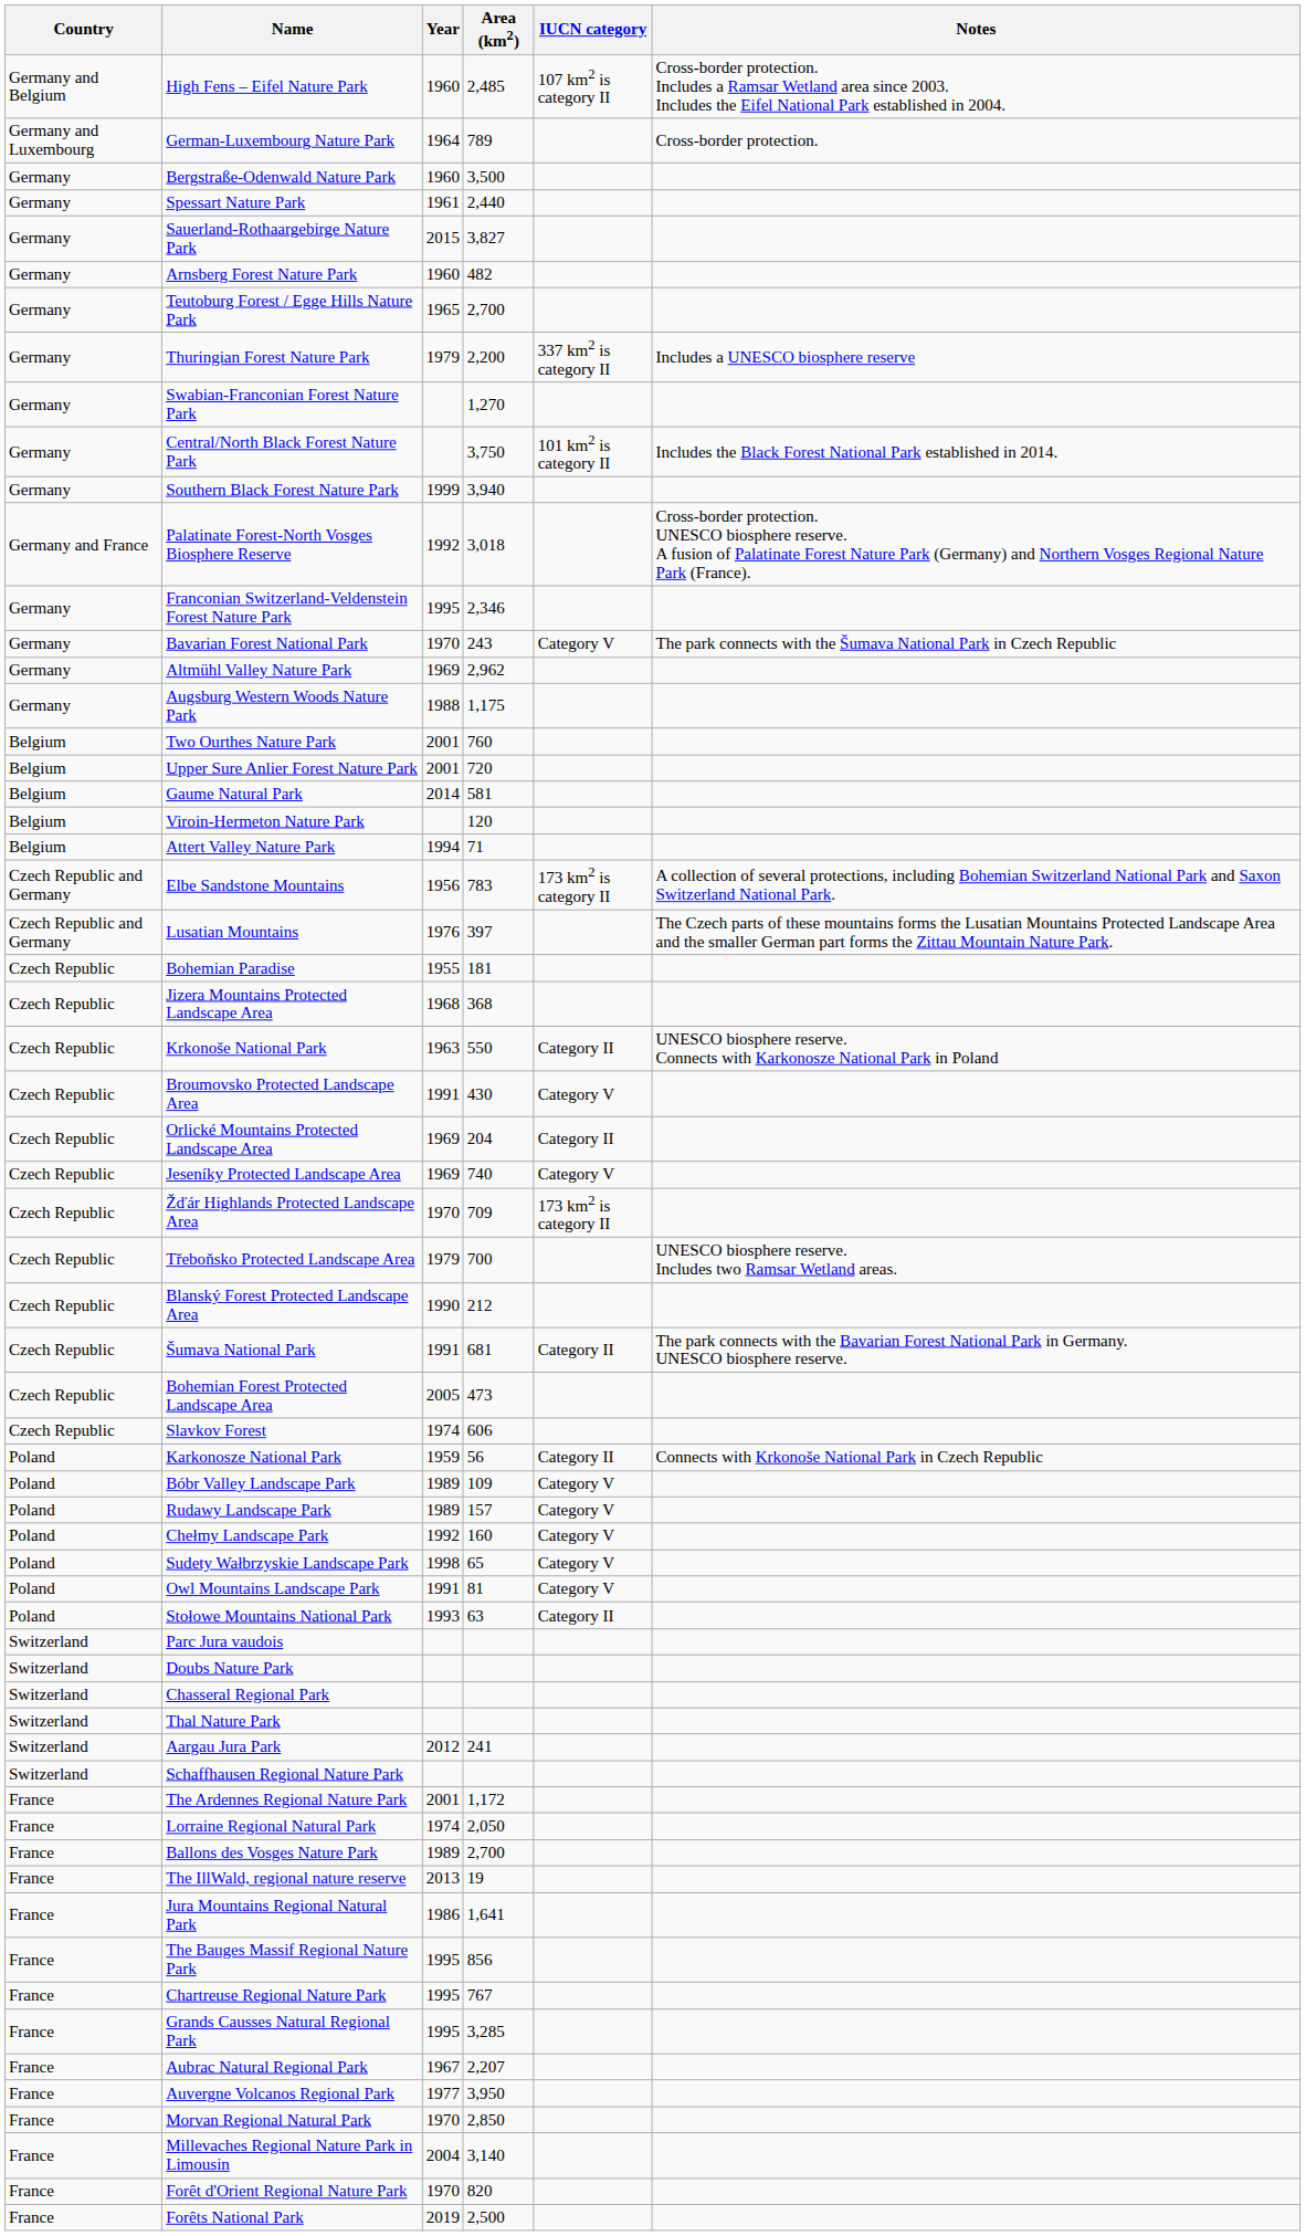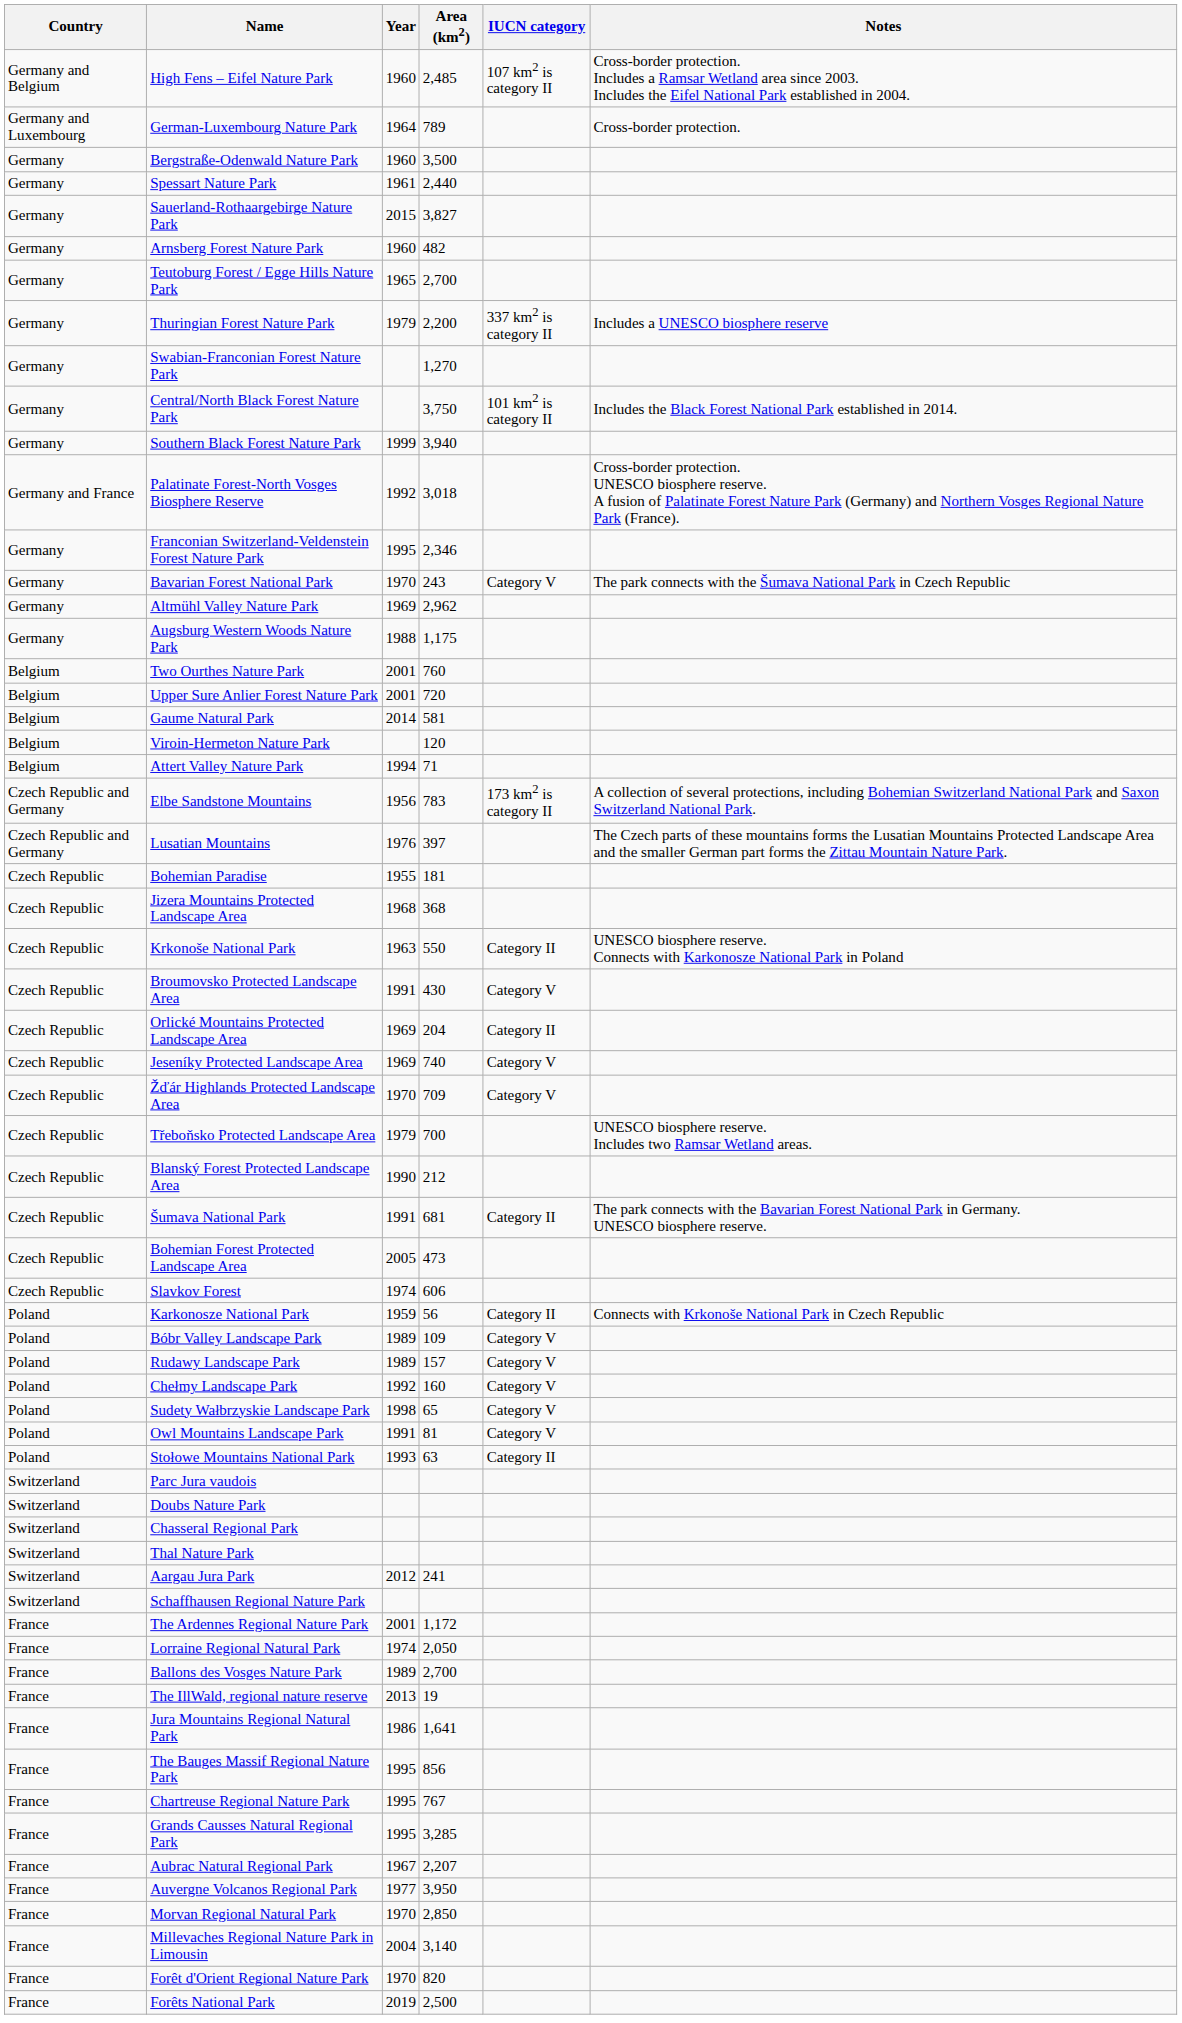 <table class="wikitable sortable">
 <tr>
 <th>Country</th>
 <th>Name<br></th>
 <th>Year<br></th>
 <th>Area (km<sup>2</sup>)<br></th>
 <th><a href='#'>IUCN category</a><br></th>
 <th class="unsortable">Notes</th>
 </tr>
 <tr>
 <td>Germany and Belgium</td>
 <td><a href='#'>High Fens – Eifel Nature Park</a></td>
 <td>1960</td>
 <td>2,485</td>
 <td>107 km<sup>2</sup> is category II</td>
 <td>Cross-border protection.<br>Includes a <a href='#'>Ramsar Wetland</a> area since 2003.<br>Includes the <a href='#'>Eifel National Park</a> established in 2004.</td>
 </tr>
 <tr>
 <td>Germany and Luxembourg</td>
 <td><a href='#'>German-Luxembourg Nature Park</a></td>
 <td>1964</td>
 <td>789</td>
 <td></td>
 <td>Cross-border protection.</td>
 </tr>
 <tr>
 <td>Germany</td>
 <td><a href='#'>Bergstraße-Odenwald Nature Park</a></td>
 <td>1960</td>
 <td>3,500</td>
 <td></td>
 <td></td>
 </tr>
 <tr>
 <td>Germany</td>
 <td><a href='#'>Spessart Nature Park</a></td>
 <td>1961</td>
 <td>2,440</td>
 <td></td>
 <td></td>
 </tr>
 <tr>
 <td>Germany</td>
 <td><a href='#'>Sauerland-Rothaargebirge Nature Park</a></td>
 <td>2015</td>
 <td>3,827</td>
 <td></td>
 <td></td>
 </tr>
 <tr>
 <td>Germany</td>
 <td><a href='#'>Arnsberg Forest Nature Park</a></td>
 <td>1960</td>
 <td>482</td>
 <td></td>
 <td></td>
 </tr>
 <tr>
 <td>Germany</td>
 <td><a href='#'>Teutoburg Forest / Egge Hills Nature Park</a></td>
 <td>1965</td>
 <td>2,700</td>
 <td></td>
 <td></td>
 </tr>
 <tr>
 <td>Germany</td>
 <td><a href='#'>Thuringian Forest Nature Park</a></td>
 <td>1979</td>
 <td>2,200</td>
 <td>337 km<sup>2</sup> is category II</td>
 <td>Includes a <a href='#'>UNESCO biosphere reserve</a></td>
 </tr>
 <tr>
 <td>Germany</td>
 <td><a href='#'>Swabian-Franconian Forest Nature Park</a></td>
 <td></td>
 <td>1,270</td>
 <td></td>
 <td></td>
 </tr>
 <tr>
 <td>Germany</td>
 <td><a href='#'>Central/North Black Forest Nature Park</a></td>
 <td></td>
 <td>3,750</td>
 <td>101 km<sup>2</sup> is category II</td>
 <td>Includes the <a href='#'>Black Forest National Park</a> established in 2014.</td>
 </tr>
 <tr>
 <td>Germany</td>
 <td><a href='#'>Southern Black Forest Nature Park</a></td>
 <td>1999</td>
 <td>3,940</td>
 <td></td>
 <td></td>
 </tr>
 <tr>
 <td>Germany and France</td>
 <td><a href='#'>Palatinate Forest-North Vosges Biosphere Reserve</a></td>
 <td>1992</td>
 <td>3,018</td>
 <td></td>
 <td>Cross-border protection.<br>UNESCO biosphere reserve.<br>A fusion of <a href='#'>Palatinate Forest Nature Park</a> (Germany) and <a href='#'>Northern Vosges Regional Nature Park</a> (France).</td>
 </tr>
 <tr>
 <td>Germany</td>
 <td><a href='#'>Franconian Switzerland-Veldenstein Forest Nature Park</a></td>
 <td>1995</td>
 <td>2,346</td>
 <td></td>
 <td></td>
 </tr>
 <tr>
 <td>Germany</td>
 <td><a href='#'>Bavarian Forest National Park</a></td>
 <td>1970</td>
 <td>243</td>
 <td>Category V</td>
 <td>The park connects with the <a href='#'>Šumava National Park</a> in Czech Republic</td>
 </tr>
 <tr>
 <td>Germany</td>
 <td><a href='#'>Altmühl Valley Nature Park</a></td>
 <td>1969</td>
 <td>2,962</td>
 <td></td>
 <td></td>
 </tr>
 <tr>
 <td>Germany</td>
 <td><a href='#'>Augsburg Western Woods Nature Park</a></td>
 <td>1988</td>
 <td>1,175</td>
 <td></td>
 <td></td>
 </tr>
 <tr>
 <td>Belgium</td>
 <td><a href='#'>Two Ourthes Nature Park</a></td>
 <td>2001</td>
 <td>760</td>
 <td></td>
 <td></td>
 </tr>
 <tr>
 <td>Belgium</td>
 <td><a href='#'>Upper Sure Anlier Forest Nature Park</a></td>
 <td>2001</td>
 <td>720</td>
 <td></td>
 <td></td>
 </tr>
 <tr>
 <td>Belgium</td>
 <td><a href='#'>Gaume Natural Park</a></td>
 <td>2014</td>
 <td>581</td>
 <td></td>
 <td></td>
 </tr>
 <tr>
 <td>Belgium</td>
 <td><a href='#'>Viroin-Hermeton Nature Park</a></td>
 <td></td>
 <td>120</td>
 <td></td>
 <td></td>
 </tr>
 <tr>
 <td>Belgium</td>
 <td><a href='#'>Attert Valley Nature Park</a></td>
 <td>1994</td>
 <td>71</td>
 <td></td>
 <td></td>
 </tr>
 <tr>
 <td>Czech Republic and Germany</td>
 <td><a href='#'>Elbe Sandstone Mountains</a></td>
 <td>1956</td>
 <td>783</td>
 <td>173 km<sup>2</sup> is category II</td>
 <td>A collection of several protections, including <a href='#'>Bohemian Switzerland National Park</a> and <a href='#'>Saxon Switzerland National Park</a>.</td>
 </tr>
 <tr>
 <td>Czech Republic and Germany</td>
 <td><a href='#'>Lusatian Mountains</a></td>
 <td>1976</td>
 <td>397</td>
 <td></td>
 <td>The Czech parts of these mountains forms the Lusatian Mountains Protected Landscape Area and the smaller German part forms the <a href='#'>Zittau Mountain Nature Park</a>.</td>
 </tr>
 <tr>
 <td>Czech Republic</td>
 <td><a href='#'>Bohemian Paradise</a></td>
 <td>1955</td>
 <td>181</td>
 <td></td>
 <td></td>
 </tr>
 <tr>
 <td>Czech Republic</td>
 <td><a href='#'>Jizera Mountains Protected Landscape Area</a></td>
 <td>1968</td>
 <td>368</td>
 <td></td>
 <td></td>
 </tr>
 <tr>
 <td>Czech Republic</td>
 <td><a href='#'>Krkonoše National Park</a></td>
 <td>1963</td>
 <td>550</td>
 <td>Category II</td>
 <td>UNESCO biosphere reserve.<br>Connects with <a href='#'>Karkonosze National Park</a> in Poland</td>
 </tr>
 <tr>
 <td>Czech Republic</td>
 <td><a href='#'>Broumovsko Protected Landscape Area</a></td>
 <td>1991</td>
 <td>430</td>
 <td>Category V</td>
 <td></td>
 </tr>
 <tr>
 <td>Czech Republic</td>
 <td><a href='#'>Orlické Mountains Protected Landscape Area</a></td>
 <td>1969</td>
 <td>204</td>
 <td>Category II</td>
 <td></td>
 </tr>
 <tr>
 <td>Czech Republic</td>
 <td><a href='#'>Jeseníky Protected Landscape Area</a></td>
 <td>1969</td>
 <td>740</td>
 <td>Category V</td>
 <td></td>
 </tr>
 <tr>
 <td>Czech Republic</td>
 <td><a href='#'>Žďár Highlands Protected Landscape Area</a></td>
 <td>1970</td>
 <td>709</td>
-<td>173 km<sup>2</sup> is category II</td>
+<td>Category V</td>
 <td></td>
 </tr>
 <tr>
 <td>Czech Republic</td>
 <td><a href='#'>Třeboňsko Protected Landscape Area</a></td>
 <td>1979</td>
 <td>700</td>
 <td></td>
 <td>UNESCO biosphere reserve.<br>Includes two <a href='#'>Ramsar Wetland</a> areas.</td>
 </tr>
 <tr>
 <td>Czech Republic</td>
 <td><a href='#'>Blanský Forest Protected Landscape Area</a></td>
 <td>1990</td>
 <td>212</td>
 <td></td>
 <td></td>
 </tr>
 <tr>
 <td>Czech Republic</td>
 <td><a href='#'>Šumava National Park</a></td>
 <td>1991</td>
 <td>681</td>
 <td>Category II</td>
 <td>The park connects with the <a href='#'>Bavarian Forest National Park</a> in Germany.<br>UNESCO biosphere reserve.</td>
 </tr>
 <tr>
 <td>Czech Republic</td>
 <td><a href='#'>Bohemian Forest Protected Landscape Area</a></td>
 <td>2005</td>
 <td>473</td>
 <td></td>
 <td></td>
 </tr>
 <tr>
 <td>Czech Republic</td>
 <td><a href='#'>Slavkov Forest</a></td>
 <td>1974</td>
 <td>606</td>
 <td></td>
 <td></td>
 </tr>
 <tr>
 <td>Poland</td>
 <td><a href='#'>Karkonosze National Park</a></td>
 <td>1959</td>
 <td>56</td>
 <td>Category II</td>
 <td>Connects with <a href='#'>Krkonoše National Park</a> in Czech Republic</td>
 </tr>
 <tr>
 <td>Poland</td>
 <td><a href='#'>Bóbr Valley Landscape Park</a></td>
 <td>1989</td>
 <td>109</td>
 <td>Category V</td>
 <td></td>
 </tr>
 <tr>
 <td>Poland</td>
 <td><a href='#'>Rudawy Landscape Park</a></td>
 <td>1989</td>
 <td>157</td>
 <td>Category V</td>
 <td></td>
 </tr>
 <tr>
 <td>Poland</td>
 <td><a href='#'>Chełmy Landscape Park</a></td>
 <td>1992</td>
 <td>160</td>
 <td>Category V</td>
 <td></td>
 </tr>
 <tr>
 <td>Poland</td>
 <td><a href='#'>Sudety Wałbrzyskie Landscape Park</a></td>
 <td>1998</td>
 <td>65</td>
 <td>Category V</td>
 <td></td>
 </tr>
 <tr>
 <td>Poland</td>
 <td><a href='#'>Owl Mountains Landscape Park</a></td>
 <td>1991</td>
 <td>81</td>
 <td>Category V</td>
 <td></td>
 </tr>
 <tr>
 <td>Poland</td>
 <td><a href='#'>Stołowe Mountains National Park</a></td>
 <td>1993</td>
 <td>63</td>
 <td>Category II</td>
 <td></td>
 </tr>
 <tr>
 <td>Switzerland</td>
 <td><a href='#'>Parc Jura vaudois</a></td>
 <td></td>
 <td></td>
 <td></td>
 <td></td>
 </tr>
 <tr>
 <td>Switzerland</td>
 <td><a href='#'>Doubs Nature Park</a></td>
 <td></td>
 <td></td>
 <td></td>
 <td></td>
 </tr>
 <tr>
 <td>Switzerland</td>
 <td><a href='#'>Chasseral Regional Park</a></td>
 <td></td>
 <td></td>
 <td></td>
 <td></td>
 </tr>
 <tr>
 <td>Switzerland</td>
 <td><a href='#'>Thal Nature Park</a></td>
 <td></td>
 <td></td>
 <td></td>
 <td></td>
 </tr>
 <tr>
 <td>Switzerland</td>
 <td><a href='#'>Aargau Jura Park</a></td>
 <td>2012</td>
 <td>241</td>
 <td></td>
 <td></td>
 </tr>
 <tr>
 <td>Switzerland</td>
 <td><a href='#'>Schaffhausen Regional Nature Park</a></td>
 <td></td>
 <td></td>
 <td></td>
 <td></td>
 </tr>
 <tr>
 <td>France</td>
 <td><a href='#'>The Ardennes Regional Nature Park</a></td>
 <td>2001</td>
 <td>1,172</td>
 <td></td>
 <td></td>
 </tr>
 <tr>
 <td>France</td>
 <td><a href='#'>Lorraine Regional Natural Park</a></td>
 <td>1974</td>
 <td>2,050</td>
 <td></td>
 <td></td>
 </tr>
 <tr>
 <td>France</td>
 <td><a href='#'>Ballons des Vosges Nature Park</a></td>
 <td>1989</td>
 <td>2,700</td>
 <td></td>
 <td></td>
 </tr>
 <tr>
 <td>France</td>
 <td><a href='#'>The IllWald, regional nature reserve</a></td>
 <td>2013</td>
 <td>19</td>
 <td></td>
 <td></td>
 </tr>
 <tr>
 <td>France</td>
 <td><a href='#'>Jura Mountains Regional Natural Park</a></td>
 <td>1986</td>
 <td>1,641</td>
 <td></td>
 <td></td>
 </tr>
 <tr>
 <td>France</td>
 <td><a href='#'>The Bauges Massif Regional Nature Park</a></td>
 <td>1995</td>
 <td>856</td>
 <td></td>
 <td></td>
 </tr>
 <tr>
 <td>France</td>
 <td><a href='#'>Chartreuse Regional Nature Park</a></td>
 <td>1995</td>
 <td>767</td>
 <td></td>
 <td></td>
 </tr>
 <tr>
 <td>France</td>
 <td><a href='#'>Grands Causses Natural Regional Park</a></td>
 <td>1995</td>
 <td>3,285</td>
 <td></td>
 <td></td>
 </tr>
 <tr>
 <td>France</td>
 <td><a href='#'>Aubrac Natural Regional Park</a></td>
 <td>1967</td>
 <td>2,207</td>
 <td></td>
 <td></td>
 </tr>
 <tr>
 <td>France</td>
 <td><a href='#'>Auvergne Volcanos Regional Park</a></td>
 <td>1977</td>
 <td>3,950</td>
 <td></td>
 <td></td>
 </tr>
 <tr>
 <td>France</td>
 <td><a href='#'>Morvan Regional Natural Park</a></td>
 <td>1970</td>
 <td>2,850</td>
 <td></td>
 <td></td>
 </tr>
 <tr>
 <td>France</td>
 <td><a href='#'>Millevaches Regional Nature Park in Limousin</a></td>
 <td>2004</td>
 <td>3,140</td>
 <td></td>
 <td></td>
 </tr>
 <tr>
 <td>France</td>
 <td><a href='#'>Forêt d'Orient Regional Nature Park</a></td>
 <td>1970</td>
 <td>820</td>
 <td></td>
 <td></td>
 </tr>
 <tr>
 <td>France</td>
 <td><a href='#'>Forêts National Park</a></td>
 <td>2019</td>
 <td>2,500</td>
 <td></td>
 <td></td>
 </tr>
 </table>
